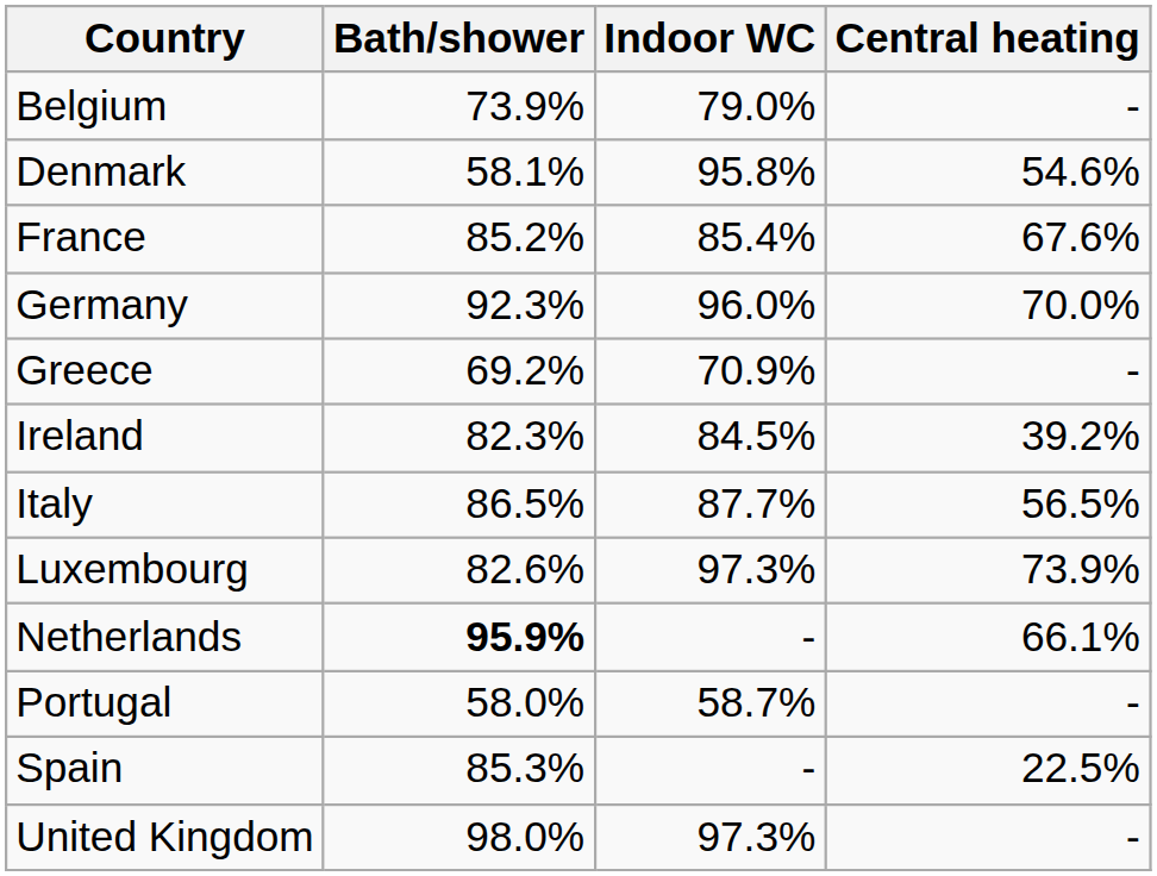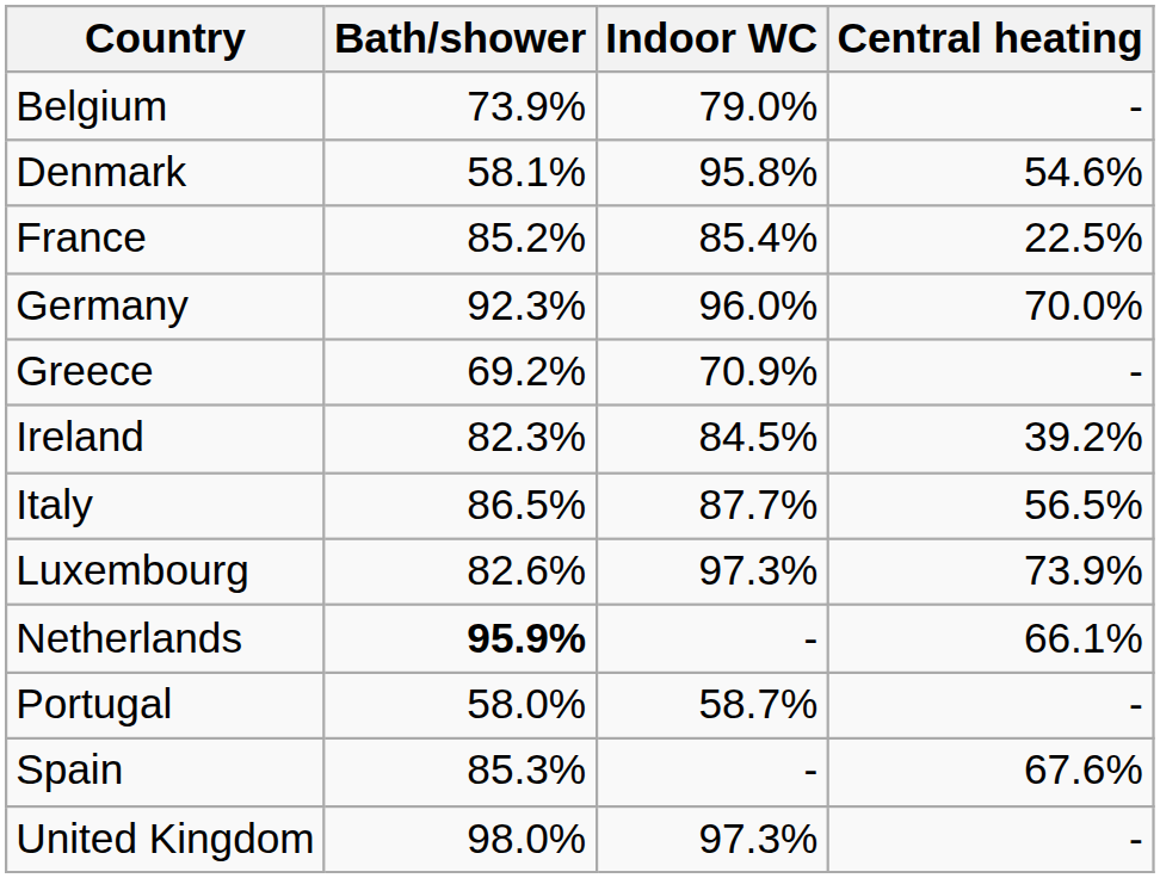 <table class="wikitable sortable" style="text-align: right">
 <tr>
 <th valign="top">Country</th>
 <th valign="top">Bath/shower</th>
 <th valign="top">Indoor WC</th>
 <th valign="top">Central heating</th>
 </tr>
 <tr>
 <td style="text-align:left;">Belgium</td>
 <td>73.9%</td>
 <td>79.0%</td>
 <td>-</td>
 </tr>
 <tr>
 <td style="text-align:left;">Denmark</td>
 <td>58.1%</td>
 <td>95.8%</td>
 <td>54.6%</td>
 </tr>
 <tr>
 <td style="text-align:left;">France</td>
 <td>85.2%</td>
 <td>85.4%</td>
-<td>67.6%</td>
+<td>22.5%</td>
 </tr>
 <tr>
 <td style="text-align:left;">Germany</td>
 <td>92.3%</td>
 <td>96.0%</td>
 <td>70.0%</td>
 </tr>
 <tr>
 <td style="text-align:left;">Greece</td>
 <td>69.2%</td>
 <td>70.9%</td>
 <td>-</td>
 </tr>
 <tr>
 <td style="text-align:left;">Ireland</td>
 <td>82.3%</td>
 <td>84.5%</td>
 <td>39.2%</td>
 </tr>
 <tr>
 <td style="text-align:left;">Italy</td>
 <td>86.5%</td>
 <td>87.7%</td>
 <td>56.5%</td>
 </tr>
 <tr>
 <td style="text-align:left;">Luxembourg</td>
 <td>82.6%</td>
 <td>97.3%</td>
 <td>73.9%</td>
 </tr>
 <tr>
 <td style="text-align:left;">Netherlands</td>
 <td><strong>95.9%</strong></td>
 <td>-</td>
 <td>66.1%</td>
 </tr>
 <tr>
 <td style="text-align:left;">Portugal</td>
 <td>58.0%</td>
 <td>58.7%</td>
 <td>-</td>
 </tr>
 <tr>
 <td style="text-align:left;">Spain</td>
 <td>85.3%</td>
 <td>-</td>
-<td>22.5%</td>
+<td>67.6%</td>
 </tr>
 <tr>
 <td style="text-align:left;">United Kingdom</td>
 <td>98.0%</td>
 <td>97.3%</td>
 <td>-</td>
 </tr>
 </table>
